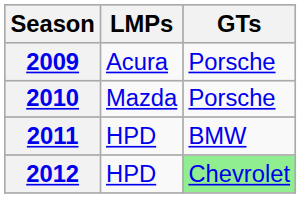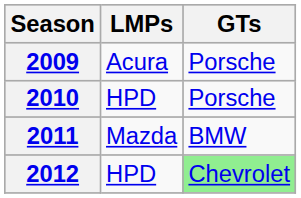 <table class="wikitable" style="font-size: 90%;">
 <tr>
 <th>Season</th>
 <th>LMPs</th>
 <th>GTs</th>
 </tr>
 <tr>
 <th><a href='#'>2009</a></th>
 <td> <a href='#'>Acura</a></td>
 <td> <a href='#'>Porsche</a></td>
 </tr>
 <tr>
 <th><a href='#'>2010</a></th>
-<td> <a href='#'>Mazda</a></td>
+<td> <a href='#'>HPD</a></td>
 <td> <a href='#'>Porsche</a></td>
 </tr>
 <tr>
 <th><a href='#'>2011</a></th>
-<td> <a href='#'>HPD</a></td>
+<td> <a href='#'>Mazda</a></td>
 <td> <a href='#'>BMW</a></td>
 </tr>
 <tr>
 <th><a href='#'>2012</a></th>
 <td> <a href='#'>HPD</a></td>
 <td style="background: lightgreen;"> <a href='#'>Chevrolet</a></td>
 </tr>
 </table>
